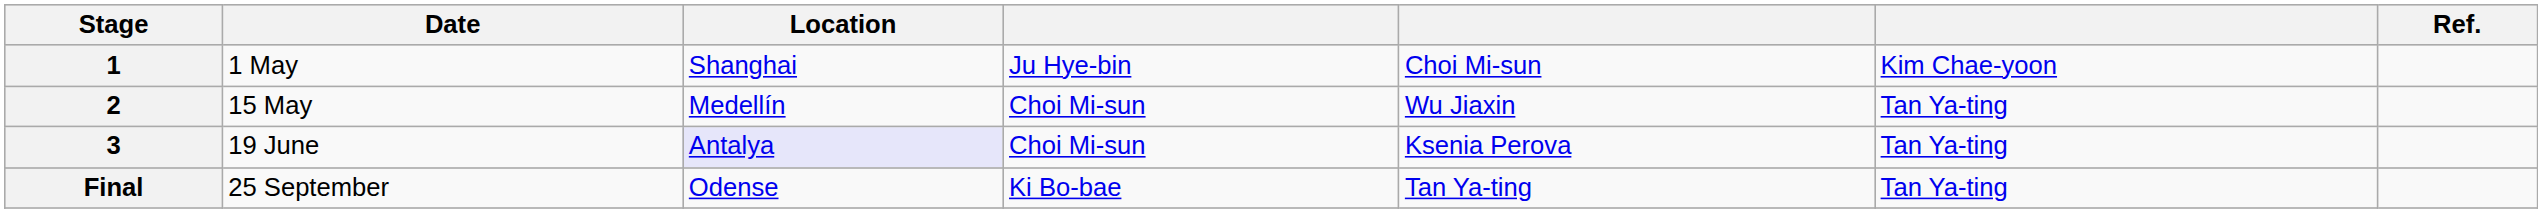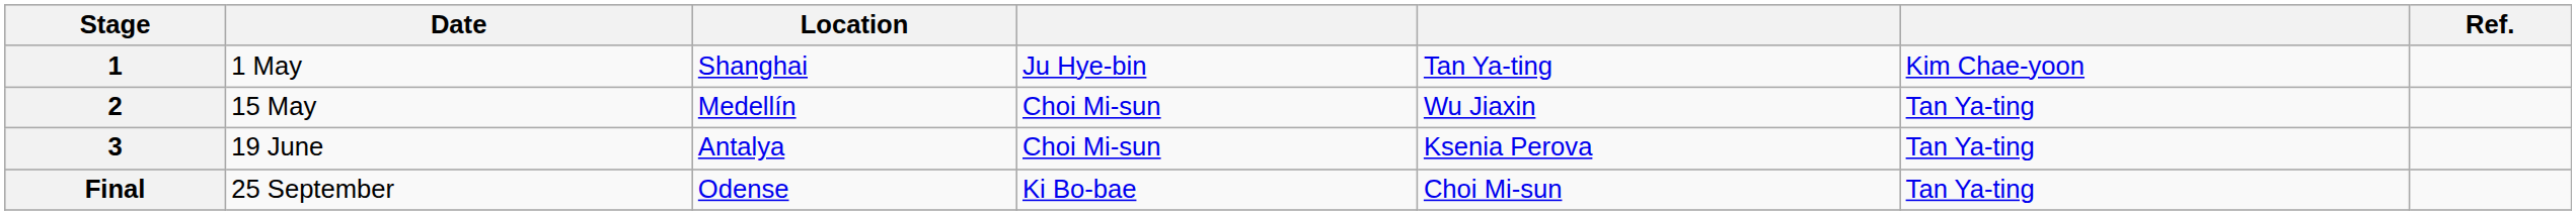 <table class="wikitable" style="width:100%">
 <tr>
 <th>Stage</th>
 <th>Date</th>
 <th>Location</th>
 <th></th>
 <th></th>
 <th></th>
 <th>Ref.</th>
 </tr>
 <tr>
 <th>1</th>
 <td>1 May</td>
 <td> <a href='#'>Shanghai</a></td>
 <td> <a href='#'>Ju Hye-bin</a></td>
-<td> <a href='#'>Choi Mi-sun</a></td>
+<td> <a href='#'>Tan Ya-ting</a></td>
 <td> <a href='#'>Kim Chae-yoon</a></td>
 <td></td>
 </tr>
 <tr>
 <th>2</th>
 <td>15 May</td>
 <td> <a href='#'>Medellín</a></td>
 <td> <a href='#'>Choi Mi-sun</a></td>
 <td> <a href='#'>Wu Jiaxin</a></td>
 <td> <a href='#'>Tan Ya-ting</a></td>
 <td></td>
 </tr>
 <tr>
 <th>3</th>
 <td>19 June</td>
-<td style="background: lavender;"> <a href='#'>Antalya</a></td>
+<td> <a href='#'>Antalya</a></td>
 <td> <a href='#'>Choi Mi-sun</a></td>
 <td> <a href='#'>Ksenia Perova</a></td>
 <td> <a href='#'>Tan Ya-ting</a></td>
 <td></td>
 </tr>
 <tr>
 <th>Final</th>
 <td>25 September</td>
 <td> <a href='#'>Odense</a></td>
 <td> <a href='#'>Ki Bo-bae</a></td>
-<td> <a href='#'>Tan Ya-ting</a></td>
+<td> <a href='#'>Choi Mi-sun</a></td>
 <td> <a href='#'>Tan Ya-ting</a></td>
 <td></td>
 </tr>
 </table>
